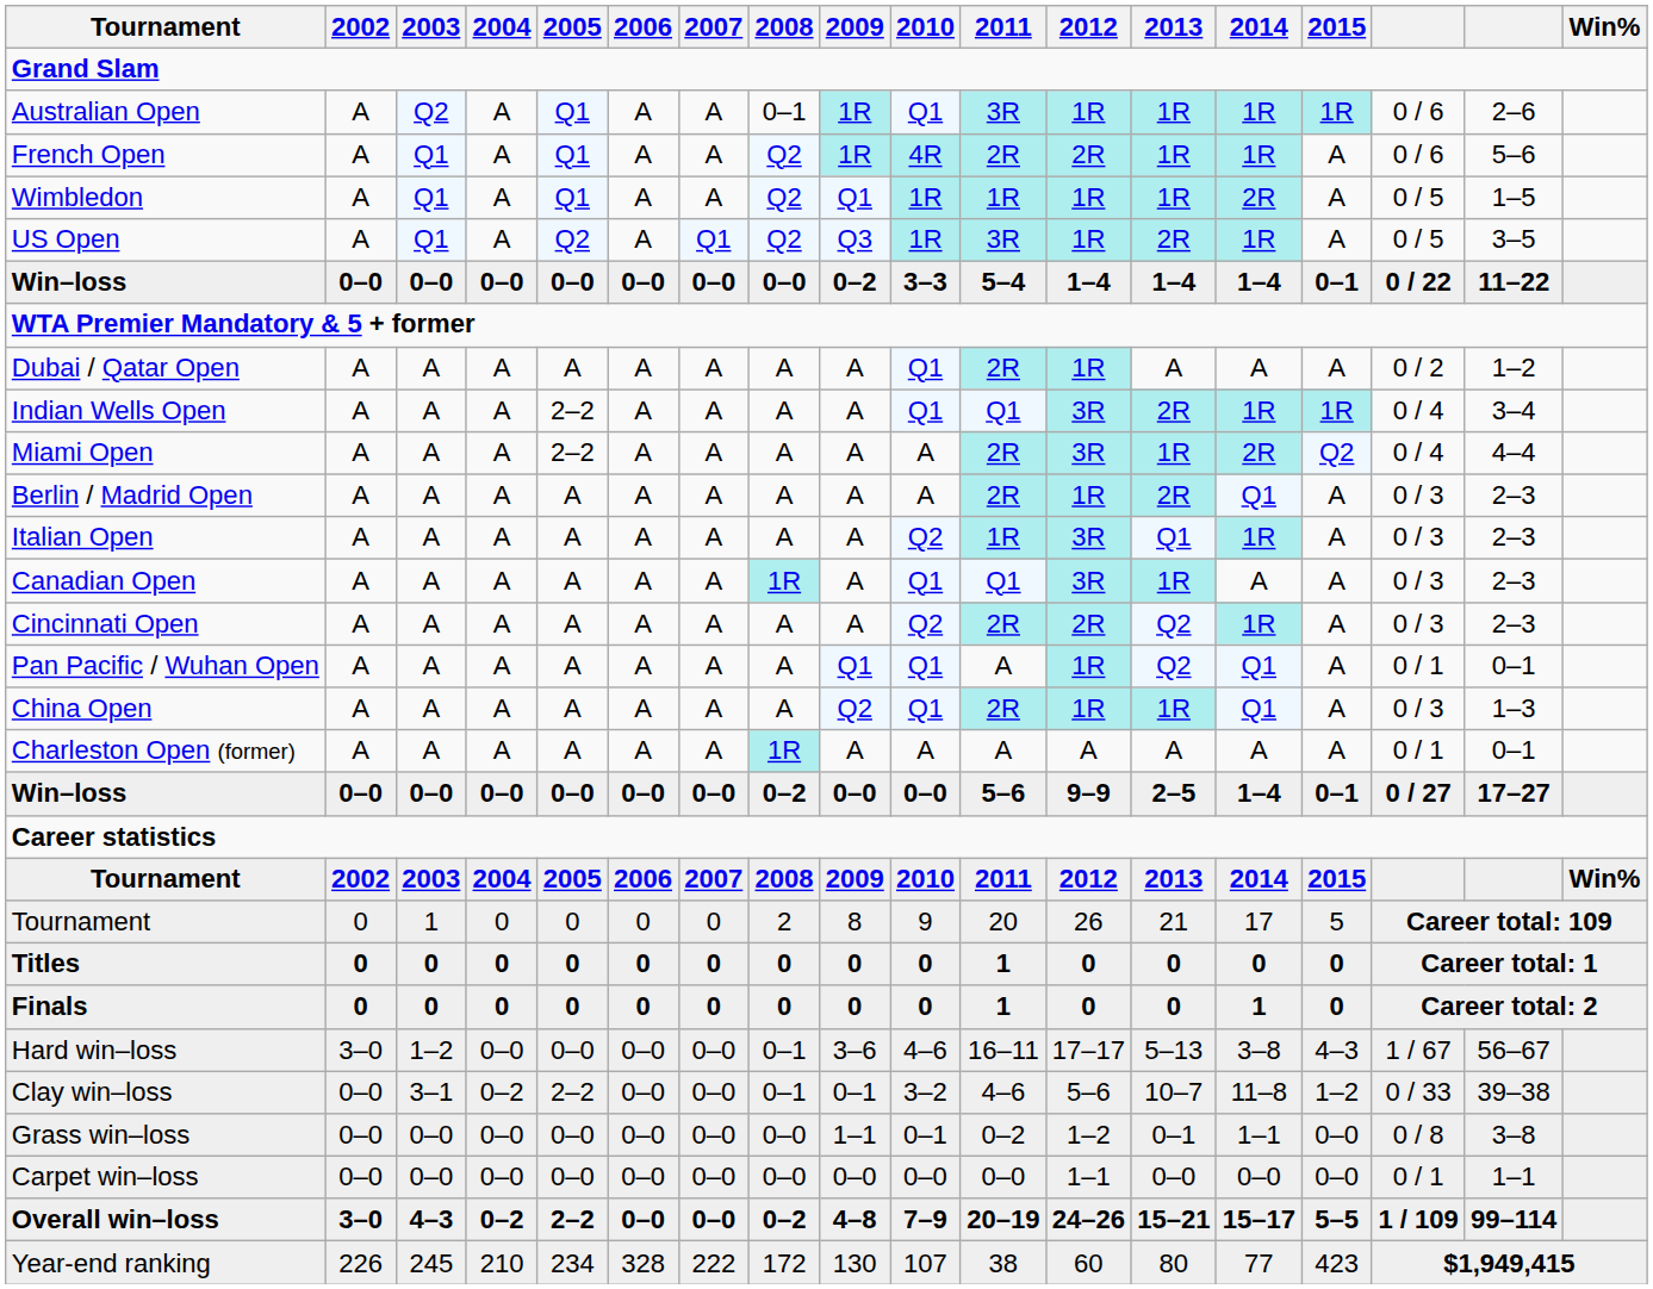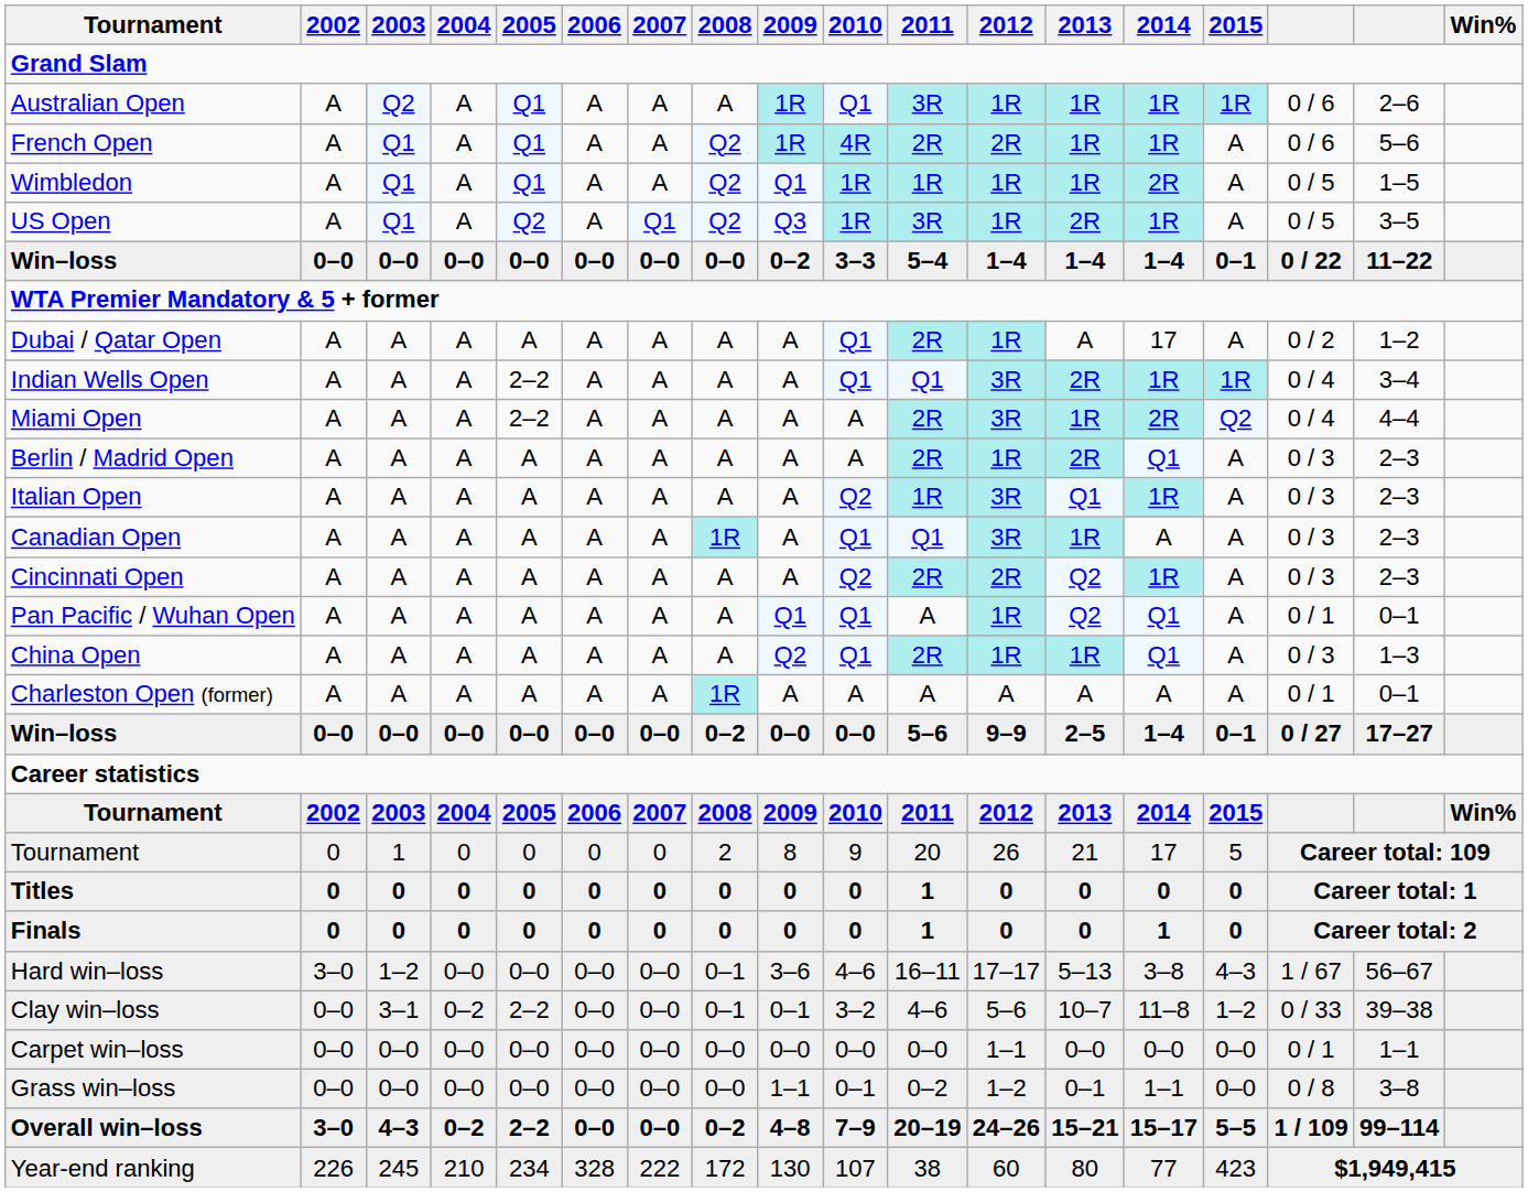 <table class="wikitable" style="text-align:center;font-size:97%">
 <tr>
 <th>Tournament</th>
 <th><a href='#'>2002</a></th>
 <th><a href='#'>2003</a></th>
 <th><a href='#'>2004</a></th>
 <th><a href='#'>2005</a></th>
 <th><a href='#'>2006</a></th>
 <th><a href='#'>2007</a></th>
 <th><a href='#'>2008</a></th>
 <th><a href='#'>2009</a></th>
 <th><a href='#'>2010</a></th>
 <th><a href='#'>2011</a></th>
 <th><a href='#'>2012</a></th>
 <th><a href='#'>2013</a></th>
 <th><a href='#'>2014</a></th>
 <th><a href='#'>2015</a></th>
 <th></th>
 <th></th>
 <th>Win%</th>
 </tr>
 <tr>
 <td align=left colspan="18"><strong><a href='#'>Grand Slam</a></strong></td>
 </tr>
 <tr>
 <td align="left"><a href='#'>Australian Open</a></td>
 <td>A</td>
 <td bgcolor=f0f8ff><a href='#'>Q2</a></td>
 <td>A</td>
 <td bgcolor=f0f8ff><a href='#'>Q1</a></td>
 <td>A</td>
 <td>A</td>
-<td>0–1</td>
+<td>A</td>
 <td style="background:#afeeee;"><a href='#'>1R</a></td>
 <td bgcolor=f0f8ff><a href='#'>Q1</a></td>
 <td style="background:#afeeee;"><a href='#'>3R</a></td>
 <td style="background:#afeeee;"><a href='#'>1R</a></td>
 <td style="background:#afeeee;"><a href='#'>1R</a></td>
 <td style="background:#afeeee;"><a href='#'>1R</a></td>
 <td style="background:#afeeee;"><a href='#'>1R</a></td>
 <td>0 / 6</td>
 <td>2–6</td>
 <td></td>
 </tr>
 <tr>
 <td align="left"><a href='#'>French Open</a></td>
 <td>A</td>
 <td bgcolor=f0f8ff><a href='#'>Q1</a></td>
 <td>A</td>
 <td bgcolor=f0f8ff><a href='#'>Q1</a></td>
 <td>A</td>
 <td>A</td>
 <td bgcolor=f0f8ff><a href='#'>Q2</a></td>
 <td style="background:#afeeee;"><a href='#'>1R</a></td>
 <td style="background:#afeeee;"><a href='#'>4R</a></td>
 <td style="background:#afeeee;"><a href='#'>2R</a></td>
 <td style="background:#afeeee;"><a href='#'>2R</a></td>
 <td style="background:#afeeee;"><a href='#'>1R</a></td>
 <td style="background:#afeeee;"><a href='#'>1R</a></td>
 <td>A</td>
 <td>0 / 6</td>
 <td>5–6</td>
 <td></td>
 </tr>
 <tr>
 <td align="left"><a href='#'>Wimbledon</a></td>
 <td>A</td>
 <td bgcolor=f0f8ff><a href='#'>Q1</a></td>
 <td>A</td>
 <td bgcolor=f0f8ff><a href='#'>Q1</a></td>
 <td>A</td>
 <td>A</td>
 <td bgcolor=f0f8ff><a href='#'>Q2</a></td>
 <td bgcolor=f0f8ff><a href='#'>Q1</a></td>
 <td style="background:#afeeee;"><a href='#'>1R</a></td>
 <td style="background:#afeeee;"><a href='#'>1R</a></td>
 <td style="background:#afeeee;"><a href='#'>1R</a></td>
 <td style="background:#afeeee;"><a href='#'>1R</a></td>
 <td style="background:#afeeee;"><a href='#'>2R</a></td>
 <td>A</td>
 <td>0 / 5</td>
 <td>1–5</td>
 <td></td>
 </tr>
 <tr>
 <td align="left"><a href='#'>US Open</a></td>
 <td>A</td>
 <td bgcolor=f0f8ff><a href='#'>Q1</a></td>
 <td>A</td>
 <td bgcolor=f0f8ff><a href='#'>Q2</a></td>
 <td>A</td>
 <td bgcolor=f0f8ff><a href='#'>Q1</a></td>
 <td bgcolor=f0f8ff><a href='#'>Q2</a></td>
 <td bgcolor=f0f8ff><a href='#'>Q3</a></td>
 <td style="background:#afeeee;"><a href='#'>1R</a></td>
 <td style="background:#afeeee;"><a href='#'>3R</a></td>
 <td style="background:#afeeee;"><a href='#'>1R</a></td>
 <td style="background:#afeeee;"><a href='#'>2R</a></td>
 <td style="background:#afeeee;"><a href='#'>1R</a></td>
 <td>A</td>
 <td>0 / 5</td>
 <td>3–5</td>
 <td></td>
 </tr>
 <tr style=background:#efefef;font-weight:bold>
 <td style="text-align:left">Win–loss</td>
 <td>0–0</td>
 <td>0–0</td>
 <td>0–0</td>
 <td>0–0</td>
 <td>0–0</td>
 <td>0–0</td>
 <td>0–0</td>
 <td>0–2</td>
 <td>3–3</td>
 <td>5–4</td>
 <td>1–4</td>
 <td>1–4</td>
 <td>1–4</td>
 <td>0–1</td>
 <td>0 / 22</td>
 <td>11–22</td>
 <td></td>
 </tr>
 <tr>
 <td colspan="18" align="left"><strong><a href='#'>WTA Premier Mandatory & 5</a> + former</strong></td>
 </tr>
 <tr>
 <td align="left"><a href='#'>Dubai</a> / <a href='#'>Qatar Open</a></td>
 <td>A</td>
 <td>A</td>
 <td>A</td>
 <td>A</td>
 <td>A</td>
 <td>A</td>
 <td>A</td>
 <td>A</td>
 <td bgcolor=f0f8ff><a href='#'>Q1</a></td>
 <td bgcolor=afeeee><a href='#'>2R</a></td>
 <td bgcolor=afeeee><a href='#'>1R</a></td>
 <td>A</td>
-<td>A</td>
+<td>17</td>
 <td>A</td>
 <td>0 / 2</td>
 <td>1–2</td>
 <td></td>
 </tr>
 <tr>
 <td align="left"><a href='#'>Indian Wells Open</a></td>
 <td>A</td>
 <td>A</td>
 <td>A</td>
 <td>2–2</td>
 <td>A</td>
 <td>A</td>
 <td>A</td>
 <td>A</td>
 <td bgcolor=f0f8ff><a href='#'>Q1</a></td>
 <td bgcolor=f0f8ff><a href='#'>Q1</a></td>
 <td bgcolor=afeeee><a href='#'>3R</a></td>
 <td bgcolor=afeeee><a href='#'>2R</a></td>
 <td bgcolor=afeeee><a href='#'>1R</a></td>
 <td bgcolor=afeeee><a href='#'>1R</a></td>
 <td>0 / 4</td>
 <td>3–4</td>
 <td></td>
 </tr>
 <tr>
 <td align="left"><a href='#'>Miami Open</a></td>
 <td>A</td>
 <td>A</td>
 <td>A</td>
 <td>2–2</td>
 <td>A</td>
 <td>A</td>
 <td>A</td>
 <td>A</td>
 <td>A</td>
 <td bgcolor=afeeee><a href='#'>2R</a></td>
 <td bgcolor=afeeee><a href='#'>3R</a></td>
 <td bgcolor=afeeee><a href='#'>1R</a></td>
 <td bgcolor=afeeee><a href='#'>2R</a></td>
 <td bgcolor=f0f8ff><a href='#'>Q2</a></td>
 <td>0 / 4</td>
 <td>4–4</td>
 <td></td>
 </tr>
 <tr>
 <td align="left"><a href='#'>Berlin</a> / <a href='#'>Madrid Open</a></td>
 <td>A</td>
 <td>A</td>
 <td>A</td>
 <td>A</td>
 <td>A</td>
 <td>A</td>
 <td>A</td>
 <td>A</td>
 <td>A</td>
 <td bgcolor=afeeee><a href='#'>2R</a></td>
 <td bgcolor=afeeee><a href='#'>1R</a></td>
 <td bgcolor=afeeee><a href='#'>2R</a></td>
 <td bgcolor=f0f8ff><a href='#'>Q1</a></td>
 <td>A</td>
 <td>0 / 3</td>
 <td>2–3</td>
 <td></td>
 </tr>
 <tr>
 <td align="left"><a href='#'>Italian Open</a></td>
 <td>A</td>
 <td>A</td>
 <td>A</td>
 <td>A</td>
 <td>A</td>
 <td>A</td>
 <td>A</td>
 <td>A</td>
 <td bgcolor=f0f8ff><a href='#'>Q2</a></td>
 <td bgcolor=afeeee><a href='#'>1R</a></td>
 <td bgcolor=afeeee><a href='#'>3R</a></td>
 <td bgcolor=f0f8ff><a href='#'>Q1</a></td>
 <td bgcolor=afeeee><a href='#'>1R</a></td>
 <td>A</td>
 <td>0 / 3</td>
 <td>2–3</td>
 <td></td>
 </tr>
 <tr>
 <td align="left"><a href='#'>Canadian Open</a></td>
 <td>A</td>
 <td>A</td>
 <td>A</td>
 <td>A</td>
 <td>A</td>
 <td>A</td>
 <td bgcolor=afeeee><a href='#'>1R</a></td>
 <td>A</td>
 <td bgcolor=f0f8ff><a href='#'>Q1</a></td>
 <td bgcolor=f0f8ff><a href='#'>Q1</a></td>
 <td bgcolor=afeeee><a href='#'>3R</a></td>
 <td bgcolor=afeeee><a href='#'>1R</a></td>
 <td>A</td>
 <td>A</td>
 <td>0 / 3</td>
 <td>2–3</td>
 <td></td>
 </tr>
 <tr>
 <td align="left"><a href='#'>Cincinnati Open</a></td>
 <td>A</td>
 <td>A</td>
 <td>A</td>
 <td>A</td>
 <td>A</td>
 <td>A</td>
 <td>A</td>
 <td>A</td>
 <td bgcolor=f0f8ff><a href='#'>Q2</a></td>
 <td bgcolor=afeeee><a href='#'>2R</a></td>
 <td bgcolor=afeeee><a href='#'>2R</a></td>
 <td bgcolor=f0f8ff><a href='#'>Q2</a></td>
 <td bgcolor=afeeee><a href='#'>1R</a></td>
 <td>A</td>
 <td>0 / 3</td>
 <td>2–3</td>
 <td></td>
 </tr>
 <tr>
 <td align="left"><a href='#'>Pan Pacific</a> / <a href='#'>Wuhan Open</a></td>
 <td>A</td>
 <td>A</td>
 <td>A</td>
 <td>A</td>
 <td>A</td>
 <td>A</td>
 <td>A</td>
 <td bgcolor=f0f8ff><a href='#'>Q1</a></td>
 <td bgcolor=f0f8ff><a href='#'>Q1</a></td>
 <td>A</td>
 <td bgcolor=afeeee><a href='#'>1R</a></td>
 <td bgcolor=f0f8ff><a href='#'>Q2</a></td>
 <td bgcolor=f0f8ff><a href='#'>Q1</a></td>
 <td>A</td>
 <td>0 / 1</td>
 <td>0–1</td>
 <td></td>
 </tr>
 <tr>
 <td align="left"><a href='#'>China Open</a></td>
 <td>A</td>
 <td>A</td>
 <td>A</td>
 <td>A</td>
 <td>A</td>
 <td>A</td>
 <td>A</td>
 <td bgcolor=f0f8ff><a href='#'>Q2</a></td>
 <td bgcolor=f0f8ff><a href='#'>Q1</a></td>
 <td bgcolor=afeeee><a href='#'>2R</a></td>
 <td bgcolor=afeeee><a href='#'>1R</a></td>
 <td bgcolor=afeeee><a href='#'>1R</a></td>
 <td bgcolor=f0f8ff><a href='#'>Q1</a></td>
 <td>A</td>
 <td>0 / 3</td>
 <td>1–3</td>
 <td></td>
 </tr>
 <tr>
 <td align="left"><a href='#'>Charleston Open</a> <small>(former)</small></td>
 <td>A</td>
 <td>A</td>
 <td>A</td>
 <td>A</td>
 <td>A</td>
 <td>A</td>
 <td bgcolor=afeeee><a href='#'>1R</a></td>
 <td>A</td>
 <td>A</td>
 <td>A</td>
 <td>A</td>
 <td>A</td>
 <td>A</td>
 <td>A</td>
 <td>0 / 1</td>
 <td>0–1</td>
 <td></td>
 </tr>
 <tr style=background:#efefef;font-weight:bold>
 <td align="left">Win–loss</td>
 <td>0–0</td>
 <td>0–0</td>
 <td>0–0</td>
 <td>0–0</td>
 <td>0–0</td>
 <td>0–0</td>
 <td>0–2</td>
 <td>0–0</td>
 <td>0–0</td>
 <td>5–6</td>
 <td>9–9</td>
 <td>2–5</td>
 <td>1–4</td>
 <td>0–1</td>
 <td>0 / 27</td>
 <td>17–27</td>
 <td></td>
 </tr>
 <tr>
 <td colspan="18" align="left"><strong>Career statistics</strong></td>
 </tr>
 <tr style=background:#efefef;font-weight:bold>
 <td>Tournament</td>
 <td><a href='#'>2002</a></td>
 <td><a href='#'>2003</a></td>
 <td><a href='#'>2004</a></td>
 <td><a href='#'>2005</a></td>
 <td><a href='#'>2006</a></td>
 <td><a href='#'>2007</a></td>
 <td><a href='#'>2008</a></td>
 <td><a href='#'>2009</a></td>
 <td><a href='#'>2010</a></td>
 <td><a href='#'>2011</a></td>
 <td><a href='#'>2012</a></td>
 <td><a href='#'>2013</a></td>
 <td><a href='#'>2014</a></td>
 <td><a href='#'>2015</a></td>
 <td></td>
 <td></td>
 <td>Win%</td>
 </tr>
 <tr bgcolor=efefef>
 <td align=left>Tournament</td>
 <td>0</td>
 <td>1</td>
 <td>0</td>
 <td>0</td>
 <td>0</td>
 <td>0</td>
 <td>2</td>
 <td>8</td>
 <td>9</td>
 <td>20</td>
 <td>26</td>
 <td>21</td>
 <td>17</td>
 <td>5</td>
 <td colspan="3"><strong>Career total: 109</strong></td>
 </tr>
 <tr style=background:#efefef;font-weight:bold>
 <td align="left">Titles</td>
 <td>0</td>
 <td>0</td>
 <td>0</td>
 <td>0</td>
 <td>0</td>
 <td>0</td>
 <td>0</td>
 <td>0</td>
 <td>0</td>
 <td>1</td>
 <td>0</td>
 <td>0</td>
 <td>0</td>
 <td>0</td>
 <td colspan="3">Career total: 1</td>
 </tr>
 <tr style=background:#efefef;font-weight:bold>
 <td align="left">Finals</td>
 <td>0</td>
 <td>0</td>
 <td>0</td>
 <td>0</td>
 <td>0</td>
 <td>0</td>
 <td>0</td>
 <td>0</td>
 <td>0</td>
 <td>1</td>
 <td>0</td>
 <td>0</td>
 <td>1</td>
 <td>0</td>
 <td colspan="3">Career total: 2</td>
 </tr>
 <tr bgcolor=efefef>
 <td align="left">Hard win–loss</td>
 <td>3–0</td>
 <td>1–2</td>
 <td>0–0</td>
 <td>0–0</td>
 <td>0–0</td>
 <td>0–0</td>
 <td>0–1</td>
 <td>3–6</td>
 <td>4–6</td>
 <td>16–11</td>
 <td>17–17</td>
 <td>5–13</td>
 <td>3–8</td>
 <td>4–3</td>
 <td>1 / 67</td>
 <td>56–67</td>
 <td></td>
 </tr>
 <tr bgcolor=efefef>
 <td align="left">Clay win–loss</td>
 <td>0–0</td>
 <td>3–1</td>
 <td>0–2</td>
 <td>2–2</td>
 <td>0–0</td>
 <td>0–0</td>
 <td>0–1</td>
 <td>0–1</td>
 <td>3–2</td>
 <td>4–6</td>
 <td>5–6</td>
 <td>10–7</td>
 <td>11–8</td>
 <td>1–2</td>
 <td>0 / 33</td>
 <td>39–38</td>
 <td></td>
 </tr>
 <tr bgcolor=efefef>
+<td align="left">Carpet win–loss</td>
+<td>0–0</td>
+<td>0–0</td>
+<td>0–0</td>
+<td>0–0</td>
+<td>0–0</td>
+<td>0–0</td>
+<td>0–0</td>
+<td>0–0</td>
+<td>0–0</td>
+<td>0–0</td>
+<td>1–1</td>
+<td>0–0</td>
+<td>0–0</td>
+<td>0–0</td>
+<td>0 / 1</td>
+<td>1–1</td>
+<td></td>
+</tr>
+<tr bgcolor=efefef>
 <td align="left">Grass win–loss</td>
 <td>0–0</td>
 <td>0–0</td>
 <td>0–0</td>
 <td>0–0</td>
 <td>0–0</td>
 <td>0–0</td>
 <td>0–0</td>
 <td>1–1</td>
 <td>0–1</td>
 <td>0–2</td>
 <td>1–2</td>
 <td>0–1</td>
 <td>1–1</td>
 <td>0–0</td>
 <td>0 / 8</td>
 <td>3–8</td>
-<td></td>
-</tr>
-<tr bgcolor=efefef>
-<td align="left">Carpet win–loss</td>
-<td>0–0</td>
-<td>0–0</td>
-<td>0–0</td>
-<td>0–0</td>
-<td>0–0</td>
-<td>0–0</td>
-<td>0–0</td>
-<td>0–0</td>
-<td>0–0</td>
-<td>0–0</td>
-<td>1–1</td>
-<td>0–0</td>
-<td>0–0</td>
-<td>0–0</td>
-<td>0 / 1</td>
-<td>1–1</td>
 <td></td>
 </tr>
 <tr style=background:#efefef;font-weight:bold>
 <td align="left">Overall win–loss</td>
 <td>3–0</td>
 <td>4–3</td>
 <td>0–2</td>
 <td>2–2</td>
 <td>0–0</td>
 <td>0–0</td>
 <td>0–2</td>
 <td>4–8</td>
 <td>7–9</td>
 <td>20–19</td>
 <td>24–26</td>
 <td>15–21</td>
 <td>15–17</td>
 <td>5–5</td>
 <td>1 / 109</td>
 <td>99–114</td>
 <td></td>
 </tr>
 <tr bgcolor=efefef>
 <td align="left">Year-end ranking</td>
 <td>226</td>
 <td>245</td>
 <td>210</td>
 <td>234</td>
 <td>328</td>
 <td>222</td>
 <td>172</td>
 <td>130</td>
 <td>107</td>
 <td>38</td>
 <td>60</td>
 <td>80</td>
 <td>77</td>
 <td>423</td>
 <td colspan="3"><strong>$1,949,415</strong></td>
 </tr>
 </table>
